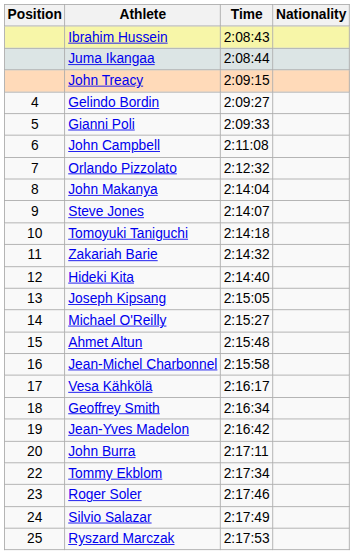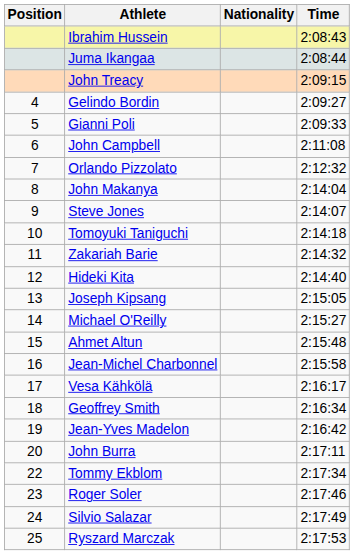 <table class="wikitable sortable">
 <tr>
 <th>Position</th>
 <th>Athlete</th>
+<th>Nationality</th>
 <th>Time</th>
-<th>Nationality</th>
 </tr>
 <tr bgcolor=#F7F6A8>
 <td align=center></td>
 <td><a href='#'>Ibrahim Hussein</a></td>
+<td></td>
 <td>2:08:43</td>
-<td></td>
 </tr>
 <tr bgcolor=#DCE5E5>
 <td align=center></td>
 <td><a href='#'>Juma Ikangaa</a></td>
+<td></td>
 <td>2:08:44</td>
-<td></td>
 </tr>
 <tr bgcolor=#FFDAB9>
 <td align=center></td>
 <td><a href='#'>John Treacy</a></td>
+<td></td>
 <td>2:09:15</td>
-<td></td>
 </tr>
 <tr>
 <td align=center>4</td>
 <td><a href='#'>Gelindo Bordin</a></td>
+<td></td>
 <td>2:09:27</td>
-<td></td>
 </tr>
 <tr>
 <td align=center>5</td>
 <td><a href='#'>Gianni Poli</a></td>
+<td></td>
 <td>2:09:33</td>
-<td></td>
 </tr>
 <tr>
 <td align=center>6</td>
 <td><a href='#'>John Campbell</a></td>
+<td></td>
 <td>2:11:08</td>
-<td></td>
 </tr>
 <tr>
 <td align=center>7</td>
 <td><a href='#'>Orlando Pizzolato</a></td>
+<td></td>
 <td>2:12:32</td>
-<td></td>
 </tr>
 <tr>
 <td align=center>8</td>
 <td><a href='#'>John Makanya</a></td>
+<td></td>
 <td>2:14:04</td>
-<td></td>
 </tr>
 <tr>
 <td align=center>9</td>
 <td><a href='#'>Steve Jones</a></td>
+<td></td>
 <td>2:14:07</td>
-<td></td>
 </tr>
 <tr>
 <td align=center>10</td>
 <td><a href='#'>Tomoyuki Taniguchi</a></td>
+<td></td>
 <td>2:14:18</td>
-<td></td>
 </tr>
 <tr>
 <td align=center>11</td>
 <td><a href='#'>Zakariah Barie</a></td>
+<td></td>
 <td>2:14:32</td>
-<td></td>
 </tr>
 <tr>
 <td align=center>12</td>
 <td><a href='#'>Hideki Kita</a></td>
+<td></td>
 <td>2:14:40</td>
-<td></td>
 </tr>
 <tr>
 <td align=center>13</td>
 <td><a href='#'>Joseph Kipsang</a></td>
+<td></td>
 <td>2:15:05</td>
-<td></td>
 </tr>
 <tr>
 <td align=center>14</td>
 <td><a href='#'>Michael O'Reilly</a></td>
+<td></td>
 <td>2:15:27</td>
-<td></td>
 </tr>
 <tr>
 <td align=center>15</td>
 <td><a href='#'>Ahmet Altun</a></td>
+<td></td>
 <td>2:15:48</td>
-<td></td>
 </tr>
 <tr>
 <td align=center>16</td>
 <td><a href='#'>Jean-Michel Charbonnel</a></td>
+<td></td>
 <td>2:15:58</td>
-<td></td>
 </tr>
 <tr>
 <td align=center>17</td>
 <td><a href='#'>Vesa Kähkölä</a></td>
+<td></td>
 <td>2:16:17</td>
-<td></td>
 </tr>
 <tr>
 <td align=center>18</td>
 <td><a href='#'>Geoffrey Smith</a></td>
+<td></td>
 <td>2:16:34</td>
-<td></td>
 </tr>
 <tr>
 <td align=center>19</td>
 <td><a href='#'>Jean-Yves Madelon</a></td>
+<td></td>
 <td>2:16:42</td>
-<td></td>
 </tr>
 <tr>
 <td align=center>20</td>
 <td><a href='#'>John Burra</a></td>
+<td></td>
 <td>2:17:11</td>
-<td></td>
 </tr>
 <tr>
 <td align=center>22</td>
 <td><a href='#'>Tommy Ekblom</a></td>
+<td></td>
 <td>2:17:34</td>
-<td></td>
 </tr>
 <tr>
 <td align=center>23</td>
 <td><a href='#'>Roger Soler</a></td>
+<td></td>
 <td>2:17:46</td>
-<td></td>
 </tr>
 <tr>
 <td align=center>24</td>
 <td><a href='#'>Silvio Salazar</a></td>
+<td></td>
 <td>2:17:49</td>
-<td></td>
 </tr>
 <tr>
 <td align=center>25</td>
 <td><a href='#'>Ryszard Marczak</a></td>
+<td></td>
 <td>2:17:53</td>
-<td></td>
 </tr>
 </table>
